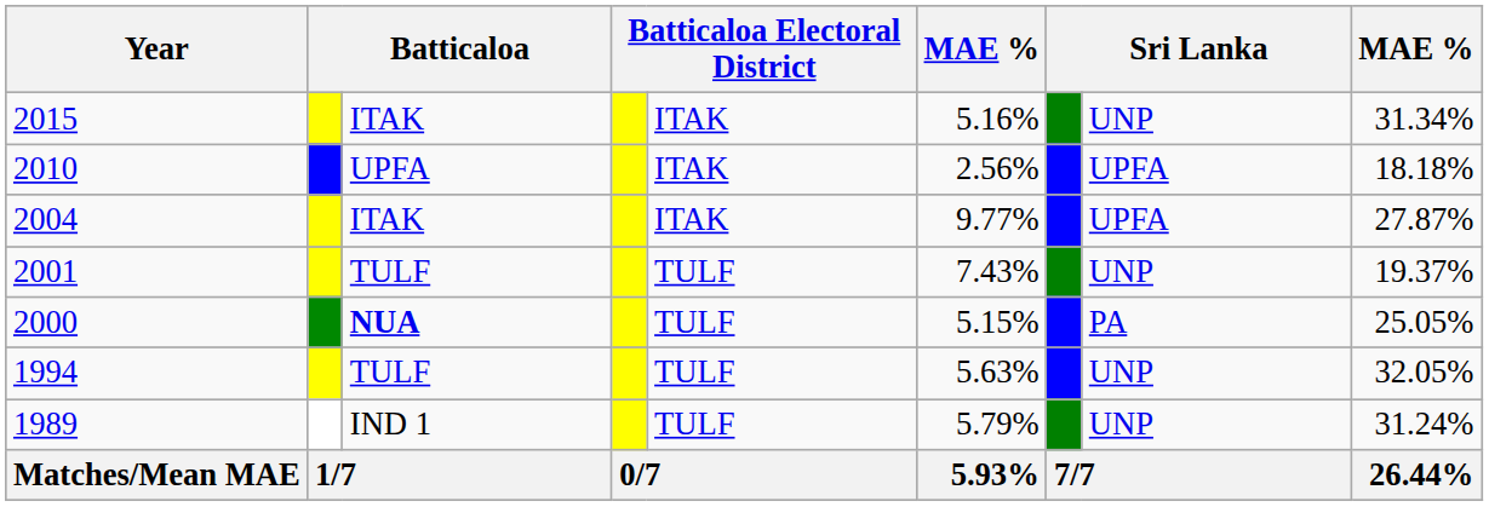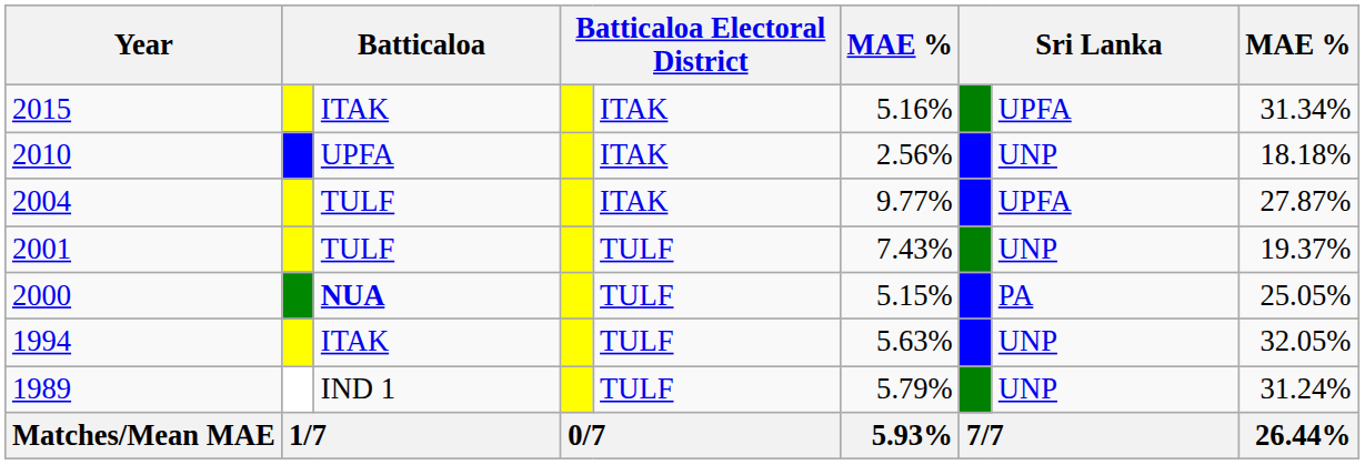 <table class="wikitable">
 <tr>
 <th>Year</th>
 <th colspan="2" width="144px">Batticaloa</th>
 <th colspan="2" width="144px"><a href='#'>Batticaloa Electoral District</a></th>
 <th><a href='#'>MAE</a> %</th>
 <th colspan="2" width="144px">Sri Lanka</th>
 <th>MAE %</th>
 </tr>
 <tr>
 <td><a href='#'>2015</a></td>
 <td style="background-color:yellow;" width="10px"></td>
 <td style="text-align:left;"><a href='#'>ITAK</a></td>
 <td style="background-color:yellow;" width="10px"></td>
 <td style="text-align:left;"><a href='#'>ITAK</a></td>
 <td style="text-align:right;">5.16%</td>
 <td style="background-color:green;" width="10px"></td>
-<td style="text-align:left;"><a href='#'>UNP</a></td>
+<td style="text-align:left;"><a href='#'>UPFA</a></td>
 <td style="text-align:right;">31.34%</td>
 </tr>
 <tr>
 <td><a href='#'>2010</a></td>
 <td style="background-color:blue;" width="10px"></td>
 <td style="text-align:left;"><a href='#'>UPFA</a></td>
 <td style="background-color:yellow;" width="10px"></td>
 <td style="text-align:left;"><a href='#'>ITAK</a></td>
 <td style="text-align:right;">2.56%</td>
 <td style="background-color:blue;" width="10px"></td>
-<td style="text-align:left;"><a href='#'>UPFA</a></td>
+<td style="text-align:left;"><a href='#'>UNP</a></td>
 <td style="text-align:right;">18.18%</td>
 </tr>
 <tr>
 <td><a href='#'>2004</a></td>
 <td style="background-color:yellow;" width="10px"></td>
-<td style="text-align:left;"><a href='#'>ITAK</a></td>
+<td style="text-align:left;"><a href='#'>TULF</a></td>
 <td style="background-color:yellow;" width="10px"></td>
 <td style="text-align:left;"><a href='#'>ITAK</a></td>
 <td style="text-align:right;">9.77%</td>
 <td style="background-color:blue;" width="10px"></td>
 <td style="text-align:left;"><a href='#'>UPFA</a></td>
 <td style="text-align:right;">27.87%</td>
 </tr>
 <tr>
 <td><a href='#'>2001</a></td>
 <td style="background-color:yellow;" width="10px"></td>
 <td style="text-align:left;"><a href='#'>TULF</a></td>
 <td style="background-color:yellow;" width="10px"></td>
 <td style="text-align:left;"><a href='#'>TULF</a></td>
 <td style="text-align:right;">7.43%</td>
 <td style="background-color:green;" width="10px"></td>
 <td style="text-align:left;"><a href='#'>UNP</a></td>
 <td style="text-align:right;">19.37%</td>
 </tr>
 <tr>
 <td><a href='#'>2000</a></td>
 <td style="background-color:#008800;" width="10px"></td>
 <td style="text-align:left;"><strong><a href='#'>NUA</a></strong></td>
 <td style="background-color:yellow;" width="10px"></td>
 <td style="text-align:left;"><a href='#'>TULF</a></td>
 <td style="text-align:right;">5.15%</td>
 <td style="background-color:blue;" width="10px"></td>
 <td style="text-align:left;"><a href='#'>PA</a></td>
 <td style="text-align:right;">25.05%</td>
 </tr>
 <tr>
 <td><a href='#'>1994</a></td>
 <td style="background-color:yellow;" width="10px"></td>
-<td style="text-align:left;"><a href='#'>TULF</a></td>
+<td style="text-align:left;"><a href='#'>ITAK</a></td>
 <td style="background-color:yellow;" width="10px"></td>
 <td style="text-align:left;"><a href='#'>TULF</a></td>
 <td style="text-align:right;">5.63%</td>
 <td style="background-color:blue;" width="10px"></td>
 <td style="text-align:left;"><a href='#'>UNP</a></td>
 <td style="text-align:right;">32.05%</td>
 </tr>
 <tr>
 <td><a href='#'>1989</a></td>
 <td style="background-color:white;" width="10px"></td>
 <td style="text-align:left;">IND 1</td>
 <td style="background-color:yellow;" width="10px"></td>
 <td style="text-align:left;"><a href='#'>TULF</a></td>
 <td style="text-align:right;">5.79%</td>
 <td style="background-color:green;" width="10px"></td>
 <td style="text-align:left;"><a href='#'>UNP</a></td>
 <td style="text-align:right;">31.24%</td>
 </tr>
 <tr>
 <th>Matches/Mean MAE</th>
 <th style="text-align:left;"colspan="2" width="144px">1/7</th>
 <th style="text-align:left;"colspan="2" width="144px">0/7</th>
 <th style="text-align:right;">5.93%</th>
 <th style="text-align:left;"colspan="2" width="144px">7/7</th>
 <th style="text-align:right;">26.44%</th>
 </tr>
 </table>
